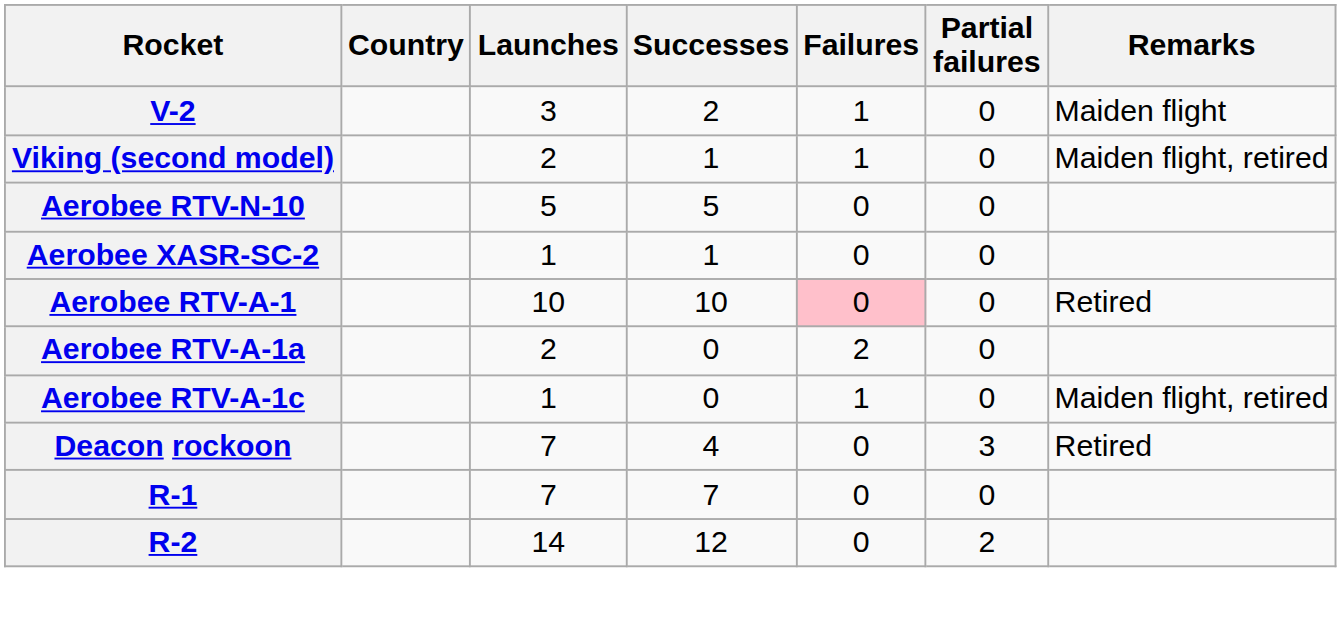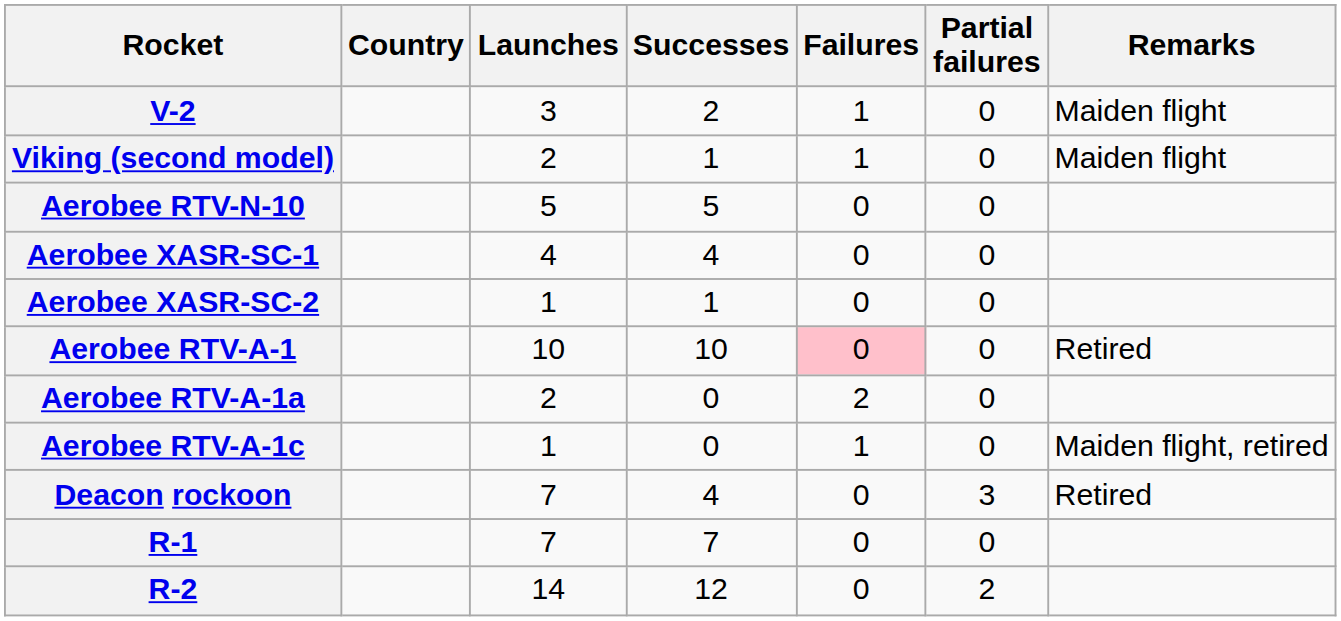 <table class="wikitable sortable" style="text-align:center;">
 <tr>
 <th scope=col>Rocket</th>
 <th scope=col>Country</th>
 <th scope=col>Launches</th>
 <th scope=col>Successes</th>
 <th scope=col>Failures</th>
 <th scope=col>Partial<br>failures</th>
 <th scope=col>Remarks</th>
 </tr>
 <tr>
 <th scope=row><a href='#'>V-2</a></th>
 <td style="text-align:left;"></td>
 <td>3</td>
 <td>2</td>
 <td>1</td>
 <td>0</td>
 <td style="text-align:left;">Maiden flight</td>
 </tr>
 <tr>
 <th scope=row><a href='#'>Viking (second model)</a></th>
 <td style="text-align:left;"></td>
 <td>2</td>
 <td>1</td>
 <td>1</td>
 <td>0</td>
-<td style="text-align:left;">Maiden flight, retired</td>
+<td style="text-align:left;">Maiden flight</td>
 </tr>
 <tr>
 <th scope=row><a href='#'>Aerobee RTV-N-10</a></th>
 <td style="text-align:left;"></td>
 <td>5</td>
 <td>5</td>
+<td>0</td>
+<td>0</td>
+<td></td>
+</tr>
+<tr>
+<th scope=row><a href='#'>Aerobee XASR-SC-1</a></th>
+<td style="text-align:left;"></td>
+<td>4</td>
+<td>4</td>
 <td>0</td>
 <td>0</td>
 <td></td>
 </tr>
 <tr>
 <th scope=row><a href='#'>Aerobee XASR-SC-2</a></th>
 <td style="text-align:left;"></td>
 <td>1</td>
 <td>1</td>
 <td>0</td>
 <td>0</td>
 <td></td>
 </tr>
 <tr>
 <th scope=row><a href='#'>Aerobee RTV-A-1</a></th>
 <td style="text-align:left;"></td>
 <td>10</td>
 <td>10</td>
 <td style="background: pink;">0</td>
 <td>0</td>
 <td style="text-align:left;">Retired</td>
 </tr>
 <tr>
 <th scope=row><a href='#'>Aerobee RTV-A-1a</a></th>
 <td style="text-align:left;"></td>
 <td>2</td>
 <td>0</td>
 <td>2</td>
 <td>0</td>
 <td></td>
 </tr>
 <tr>
 <th scope=row><a href='#'>Aerobee RTV-A-1c</a></th>
 <td style="text-align:left;"></td>
 <td>1</td>
 <td>0</td>
 <td>1</td>
 <td>0</td>
 <td style="text-align:left;">Maiden flight, retired</td>
 </tr>
 <tr>
 <th scope=row><a href='#'>Deacon</a> <a href='#'>rockoon</a></th>
 <td style="text-align:left;"></td>
 <td>7</td>
 <td>4</td>
 <td>0</td>
 <td>3</td>
 <td style="text-align:left;">Retired</td>
 </tr>
 <tr>
 <th scope=row><a href='#'>R-1</a></th>
 <td style="text-align:left;"></td>
 <td>7</td>
 <td>7</td>
 <td>0</td>
 <td>0</td>
 <td></td>
 </tr>
 <tr>
 <th scope=row><a href='#'>R-2</a></th>
 <td style="text-align:left;"></td>
 <td>14</td>
 <td>12</td>
 <td>0</td>
 <td>2</td>
 <td></td>
 </tr>
 </table>
